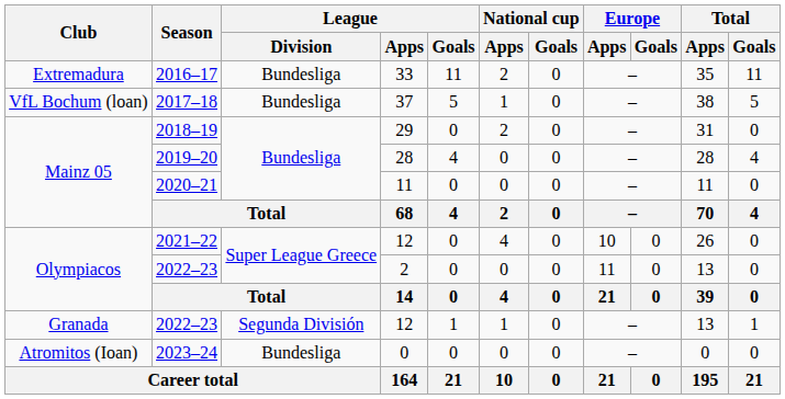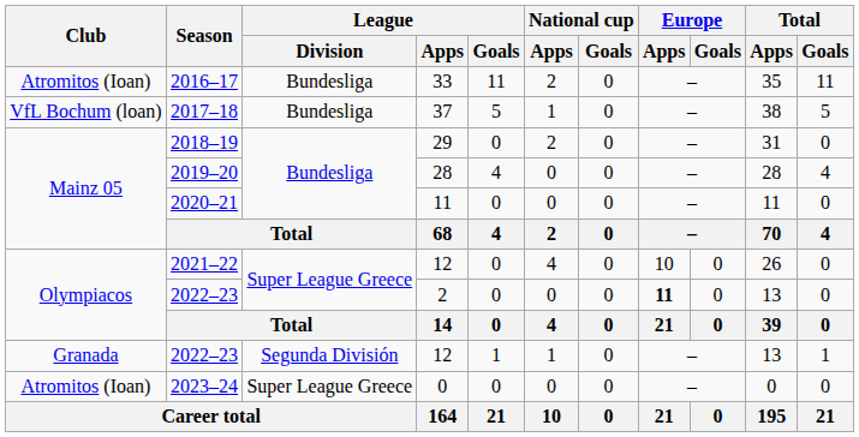 <table class=wikitable style=text-align:center>
 <tr>
 <th rowspan="2">Club</th>
 <th rowspan="2">Season</th>
 <th colspan="3">League</th>
 <th colspan="2">National cup</th>
 <th colspan="2"><a href='#'>Europe</a></th>
 <th colspan="2">Total</th>
 </tr>
 <tr>
 <th>Division</th>
 <th>Apps</th>
 <th>Goals</th>
 <th>Apps</th>
 <th>Goals</th>
 <th>Apps</th>
 <th>Goals</th>
 <th>Apps</th>
 <th>Goals</th>
 </tr>
 <tr>
-<td><a href='#'>Extremadura</a></td>
+<td><a href='#'>Atromitos</a> (Ioan)</td>
 <td><a href='#'>2016–17</a></td>
 <td>Bundesliga</td>
 <td>33</td>
 <td>11</td>
 <td>2</td>
 <td>0</td>
 <td colspan="2">–</td>
 <td>35</td>
 <td>11</td>
 </tr>
 <tr>
 <td><a href='#'>VfL Bochum</a> (loan)</td>
 <td><a href='#'>2017–18</a></td>
 <td>Bundesliga</td>
 <td>37</td>
 <td>5</td>
 <td>1</td>
 <td>0</td>
 <td colspan="2">–</td>
 <td>38</td>
 <td>5</td>
 </tr>
 <tr>
 <td rowspan="4"><a href='#'>Mainz 05</a></td>
 <td><a href='#'>2018–19</a></td>
 <td rowspan="3"><a href='#'>Bundesliga</a></td>
 <td>29</td>
 <td>0</td>
 <td>2</td>
 <td>0</td>
 <td colspan="2">–</td>
 <td>31</td>
 <td>0</td>
 </tr>
 <tr>
 <td><a href='#'>2019–20</a></td>
 <td>28</td>
 <td>4</td>
 <td>0</td>
 <td>0</td>
 <td colspan="2">–</td>
 <td>28</td>
 <td>4</td>
 </tr>
 <tr>
 <td><a href='#'>2020–21</a></td>
 <td>11</td>
 <td>0</td>
 <td>0</td>
 <td>0</td>
 <td colspan="2">–</td>
 <td>11</td>
 <td>0</td>
 </tr>
 <tr>
 <th colspan="2">Total</th>
 <th>68</th>
 <th>4</th>
 <th>2</th>
 <th>0</th>
 <th colspan="2">–</th>
 <th>70</th>
 <th>4</th>
 </tr>
 <tr>
 <td rowspan="3"><a href='#'>Olympiacos</a></td>
 <td><a href='#'>2021–22</a></td>
 <td rowspan="2"><a href='#'>Super League Greece</a></td>
 <td>12</td>
 <td>0</td>
 <td>4</td>
 <td>0</td>
 <td>10</td>
 <td>0</td>
 <td>26</td>
 <td>0</td>
 </tr>
 <tr>
 <td><a href='#'>2022–23</a></td>
 <td>2</td>
 <td>0</td>
 <td>0</td>
 <td>0</td>
-<td>11</td>
+<td><strong>11</strong></td>
 <td>0</td>
 <td>13</td>
 <td>0</td>
 </tr>
 <tr>
 <th colspan="2">Total</th>
 <th>14</th>
 <th>0</th>
 <th>4</th>
 <th>0</th>
 <th>21</th>
 <th>0</th>
 <th>39</th>
 <th>0</th>
 </tr>
 <tr>
 <td><a href='#'>Granada</a></td>
 <td><a href='#'>2022–23</a></td>
 <td><a href='#'>Segunda División</a></td>
 <td>12</td>
 <td>1</td>
 <td>1</td>
 <td>0</td>
 <td colspan="2">–</td>
 <td>13</td>
 <td>1</td>
 </tr>
 <tr>
 <td><a href='#'>Atromitos</a> (Ioan)</td>
 <td><a href='#'>2023–24</a></td>
-<td>Bundesliga</td>
+<td>Super League Greece</td>
 <td>0</td>
 <td>0</td>
 <td>0</td>
 <td>0</td>
 <td colspan="2">–</td>
 <td>0</td>
 <td>0</td>
 </tr>
 <tr>
 <th colspan="3">Career total</th>
 <th>164</th>
 <th>21</th>
 <th>10</th>
 <th>0</th>
 <th>21</th>
 <th>0</th>
 <th>195</th>
 <th>21</th>
 </tr>
 </table>
